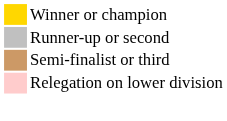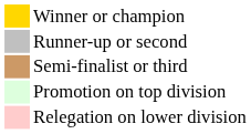 <table class="toccolours">
 <tr>
 <td style="background: gold" width="20"></td>
 <td align="left">Winner or champion</td>
 </tr>
 <tr>
 <td style="background: silver" width="20"></td>
 <td align="left">Runner-up or second</td>
 </tr>
 <tr>
 <td style="background: #cc9966" width="20"></td>
 <td align="left">Semi-finalist or third</td>
 </tr>
 <tr>
+<td style="background: #DDFFDD" width="20"></td>
+<td align="left">Promotion on top division</td>
+</tr>
+<tr>
 <td style="background: #FFCCCC" width="20"></td>
 <td align="left">Relegation on lower division</td>
 </tr>
 </table>
